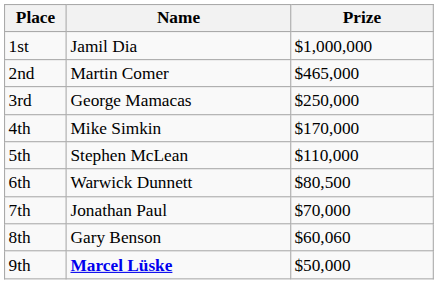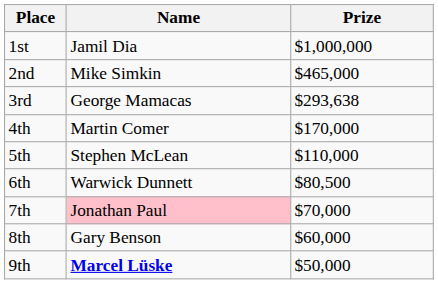 <table class="wikitable">
 <tr>
 <th width="50">Place</th>
 <th width="200">Name</th>
 <th width="125">Prize</th>
 </tr>
 <tr>
 <td>1st</td>
 <td> Jamil Dia</td>
 <td>$1,000,000</td>
 </tr>
 <tr>
 <td>2nd</td>
-<td> Martin Comer</td>
+<td> Mike Simkin</td>
 <td>$465,000</td>
 </tr>
 <tr>
 <td>3rd</td>
 <td> George Mamacas</td>
-<td>$250,000</td>
+<td>$293,638</td>
 </tr>
 <tr>
 <td>4th</td>
-<td> Mike Simkin</td>
+<td> Martin Comer</td>
 <td>$170,000</td>
 </tr>
 <tr>
 <td>5th</td>
 <td> Stephen McLean</td>
 <td>$110,000</td>
 </tr>
 <tr>
 <td>6th</td>
 <td> Warwick Dunnett</td>
 <td>$80,500</td>
 </tr>
 <tr>
 <td>7th</td>
-<td> Jonathan Paul</td>
+<td style="background: pink;"> Jonathan Paul</td>
 <td>$70,000</td>
 </tr>
 <tr>
 <td>8th</td>
 <td> Gary Benson</td>
-<td>$60,060</td>
+<td>$60,000</td>
 </tr>
 <tr>
 <td>9th</td>
 <td><strong> <a href='#'>Marcel Lüske</a></strong></td>
 <td>$50,000</td>
 </tr>
 </table>
